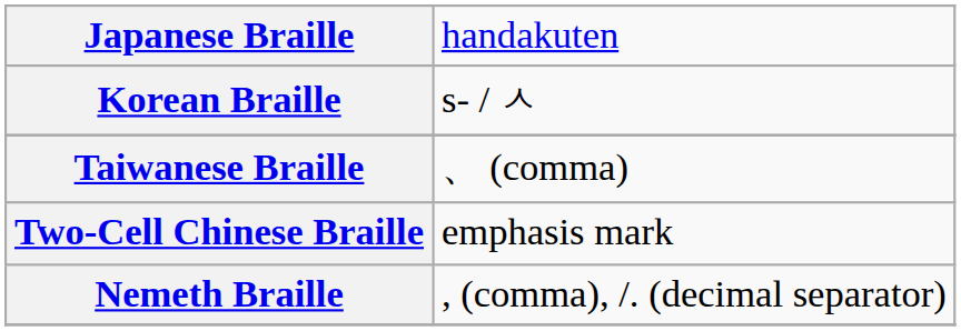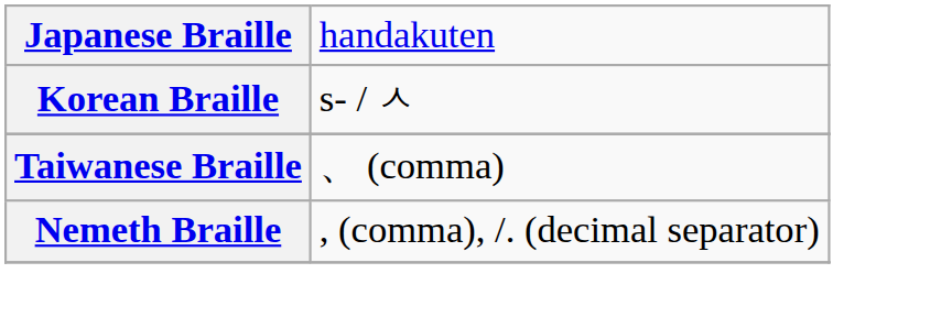 <table class="wikitable">
 <tr>
 <th align=left><a href='#'>Japanese Braille</a></th>
 <td><a href='#'>handakuten</a></td>
 </tr>
 <tr>
 <th align=left><a href='#'>Korean Braille</a></th>
 <td>s- / ㅅ </td>
 </tr>
 <tr>
 </tr>
 <tr>
 <th align=left><a href='#'>Taiwanese Braille</a></th>
 <td>、 (comma)</td>
 </tr>
 <tr>
-<th align=left><a href='#'>Two-Cell Chinese Braille</a></th>
-<td>emphasis mark</td>
-</tr>
-<tr>
 <th align=left><a href='#'>Nemeth Braille</a></th>
 <td>, (comma), /. (decimal separator) </td>
 </tr>
 <tr>
 </tr>
 <tr>
 </tr>
 <tr>
 </tr>
 </table>
